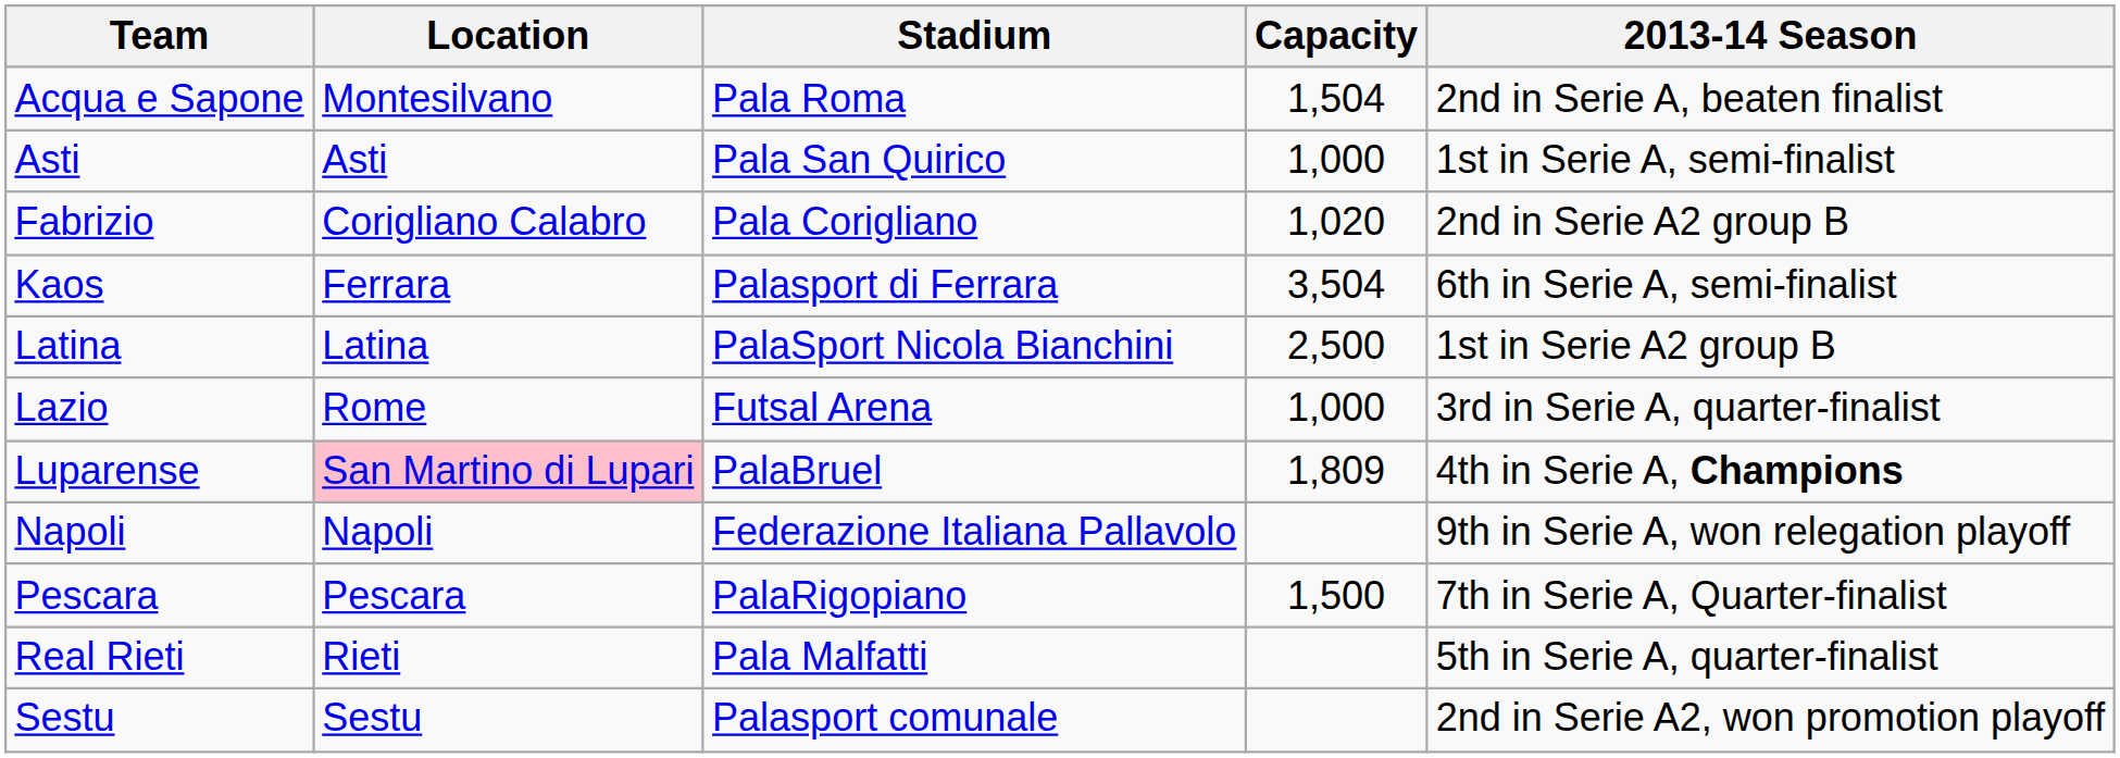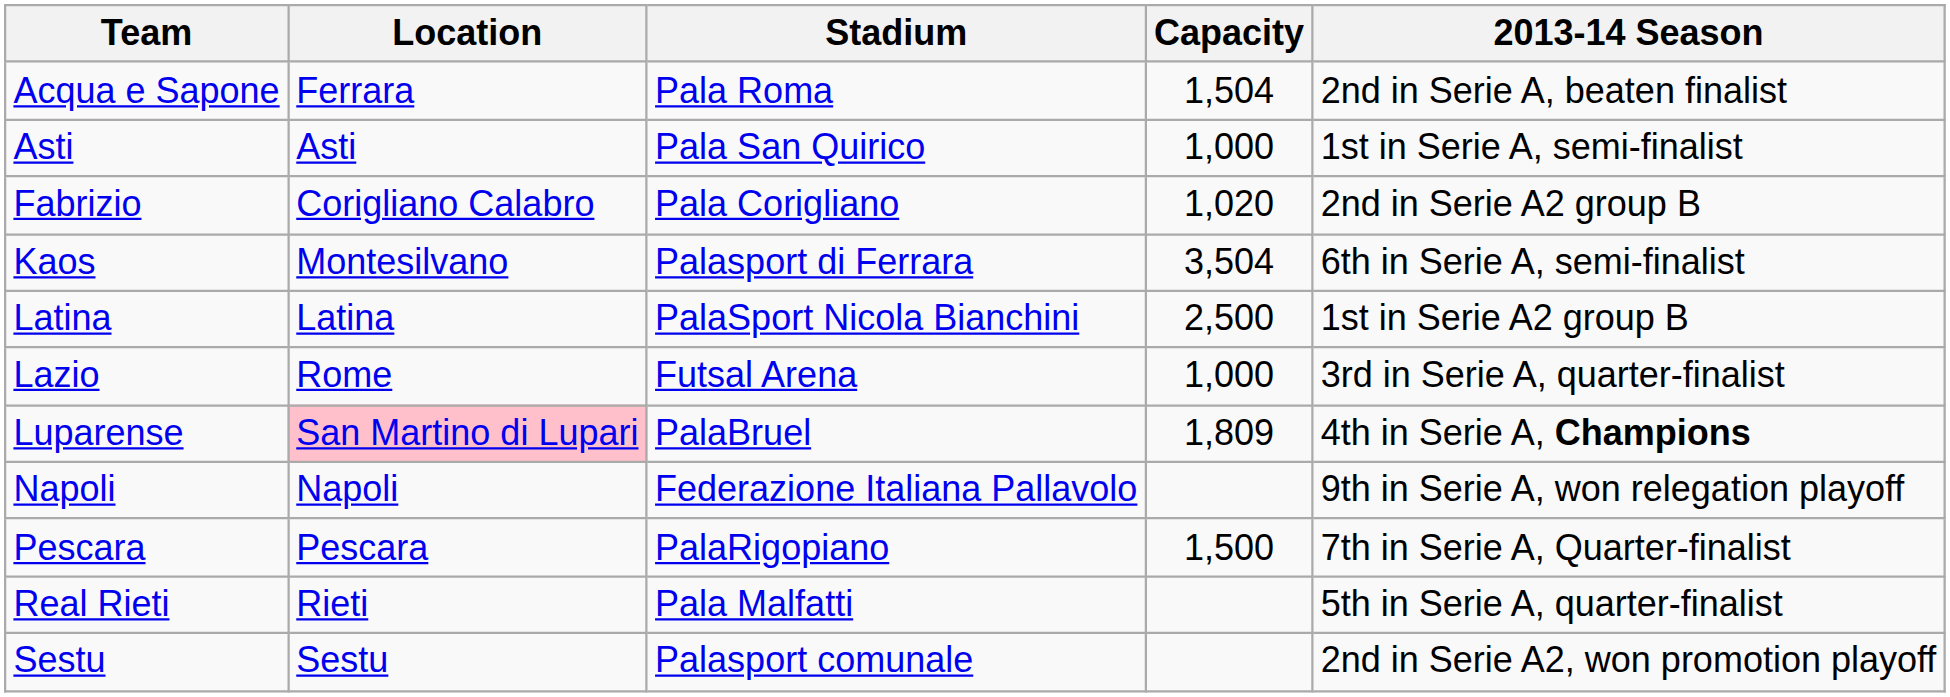 <table class="wikitable sortable">
 <tr>
 <th>Team</th>
 <th>Location</th>
 <th>Stadium</th>
 <th>Capacity</th>
 <th>2013-14 Season</th>
 </tr>
 <tr>
 <td><a href='#'>Acqua e Sapone</a></td>
-<td><a href='#'>Montesilvano</a></td>
+<td><a href='#'>Ferrara</a></td>
 <td><a href='#'>Pala Roma</a></td>
 <td align=center>1,504</td>
 <td>2nd in Serie A, beaten finalist</td>
 </tr>
 <tr>
 <td><a href='#'>Asti</a></td>
 <td><a href='#'>Asti</a></td>
 <td><a href='#'>Pala San Quirico</a></td>
 <td align=center>1,000</td>
 <td>1st in Serie A, semi-finalist</td>
 </tr>
 <tr>
 <td><a href='#'>Fabrizio</a></td>
 <td><a href='#'>Corigliano Calabro</a></td>
 <td><a href='#'>Pala Corigliano</a></td>
 <td align=center>1,020</td>
 <td>2nd in Serie A2 group B</td>
 </tr>
 <tr>
 <td><a href='#'>Kaos</a></td>
-<td><a href='#'>Ferrara</a></td>
+<td><a href='#'>Montesilvano</a></td>
 <td><a href='#'>Palasport di Ferrara</a></td>
 <td align=center>3,504</td>
 <td>6th in Serie A, semi-finalist</td>
 </tr>
 <tr>
 <td><a href='#'>Latina</a></td>
 <td><a href='#'>Latina</a></td>
 <td><a href='#'>PalaSport Nicola Bianchini</a></td>
 <td align=center>2,500</td>
 <td>1st in Serie A2 group B</td>
 </tr>
 <tr>
 <td><a href='#'>Lazio</a></td>
 <td><a href='#'>Rome</a></td>
 <td><a href='#'>Futsal Arena</a></td>
 <td align=center>1,000</td>
 <td>3rd in Serie A, quarter-finalist</td>
 </tr>
 <tr>
 <td><a href='#'>Luparense</a></td>
 <td style="background: pink;"><a href='#'>San Martino di Lupari</a></td>
 <td><a href='#'>PalaBruel</a></td>
 <td align=center>1,809</td>
 <td>4th in Serie A, <strong>Champions</strong></td>
 </tr>
 <tr>
 <td><a href='#'>Napoli</a></td>
 <td><a href='#'>Napoli</a></td>
 <td><a href='#'>Federazione Italiana Pallavolo</a></td>
 <td align=center></td>
 <td>9th in Serie A, won relegation playoff</td>
 </tr>
 <tr>
 <td><a href='#'>Pescara</a></td>
 <td><a href='#'>Pescara</a></td>
 <td><a href='#'>PalaRigopiano</a></td>
 <td align=center>1,500</td>
 <td>7th in Serie A, Quarter-finalist</td>
 </tr>
 <tr>
 <td><a href='#'>Real Rieti</a></td>
 <td><a href='#'>Rieti</a></td>
 <td><a href='#'>Pala Malfatti</a></td>
 <td align=center></td>
 <td>5th in Serie A, quarter-finalist</td>
 </tr>
 <tr>
 <td><a href='#'>Sestu</a></td>
 <td><a href='#'>Sestu</a></td>
 <td><a href='#'>Palasport comunale</a></td>
 <td align=center></td>
 <td>2nd in Serie A2, won promotion playoff</td>
 </tr>
 </table>
